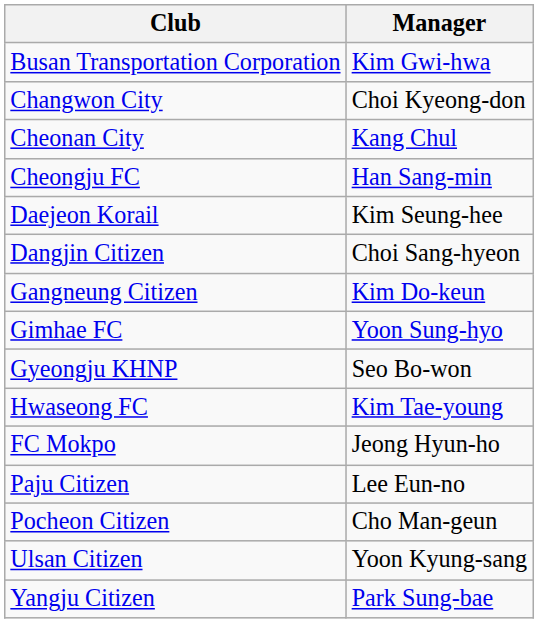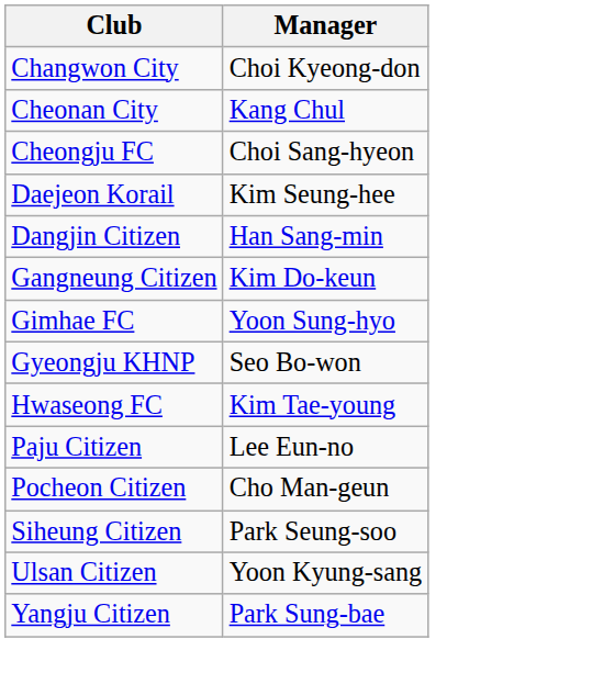 <table class="wikitable sortable" style="text-align: left;">
 <tr>
 <th>Club</th>
 <th>Manager</th>
-</tr>
-<tr>
-<td><a href='#'>Busan Transportation Corporation</a></td>
-<td> <a href='#'>Kim Gwi-hwa</a></td>
 </tr>
 <tr>
 <td><a href='#'>Changwon City</a></td>
 <td> Choi Kyeong-don</td>
 </tr>
 <tr>
 <td><a href='#'>Cheonan City</a></td>
 <td> <a href='#'>Kang Chul</a></td>
 </tr>
 <tr>
 <td><a href='#'>Cheongju FC</a></td>
-<td> <a href='#'>Han Sang-min</a></td>
+<td> Choi Sang-hyeon</td>
 </tr>
 <tr>
 <td><a href='#'>Daejeon Korail</a></td>
 <td> Kim Seung-hee</td>
 </tr>
 <tr>
 <td><a href='#'>Dangjin Citizen</a></td>
-<td> Choi Sang-hyeon</td>
+<td> <a href='#'>Han Sang-min</a></td>
 </tr>
 <tr>
 <td><a href='#'>Gangneung Citizen</a></td>
 <td> <a href='#'>Kim Do-keun</a></td>
 </tr>
 <tr>
 <td><a href='#'>Gimhae FC</a></td>
 <td> <a href='#'>Yoon Sung-hyo</a></td>
 </tr>
 <tr>
 <td><a href='#'>Gyeongju KHNP</a></td>
 <td> Seo Bo-won</td>
 </tr>
 <tr>
 <td><a href='#'>Hwaseong FC</a></td>
 <td> <a href='#'>Kim Tae-young</a></td>
 </tr>
 <tr>
-<td><a href='#'>FC Mokpo</a></td>
-<td> Jeong Hyun-ho</td>
-</tr>
-<tr>
 <td><a href='#'>Paju Citizen</a></td>
 <td> Lee Eun-no</td>
 </tr>
 <tr>
 <td><a href='#'>Pocheon Citizen</a></td>
 <td> Cho Man-geun</td>
+</tr>
+<tr>
+<td><a href='#'>Siheung Citizen</a></td>
+<td> Park Seung-soo</td>
 </tr>
 <tr>
 <td><a href='#'>Ulsan Citizen</a></td>
 <td> Yoon Kyung-sang</td>
 </tr>
 <tr>
 <td><a href='#'>Yangju Citizen</a></td>
 <td> <a href='#'>Park Sung-bae</a></td>
 </tr>
 </table>
